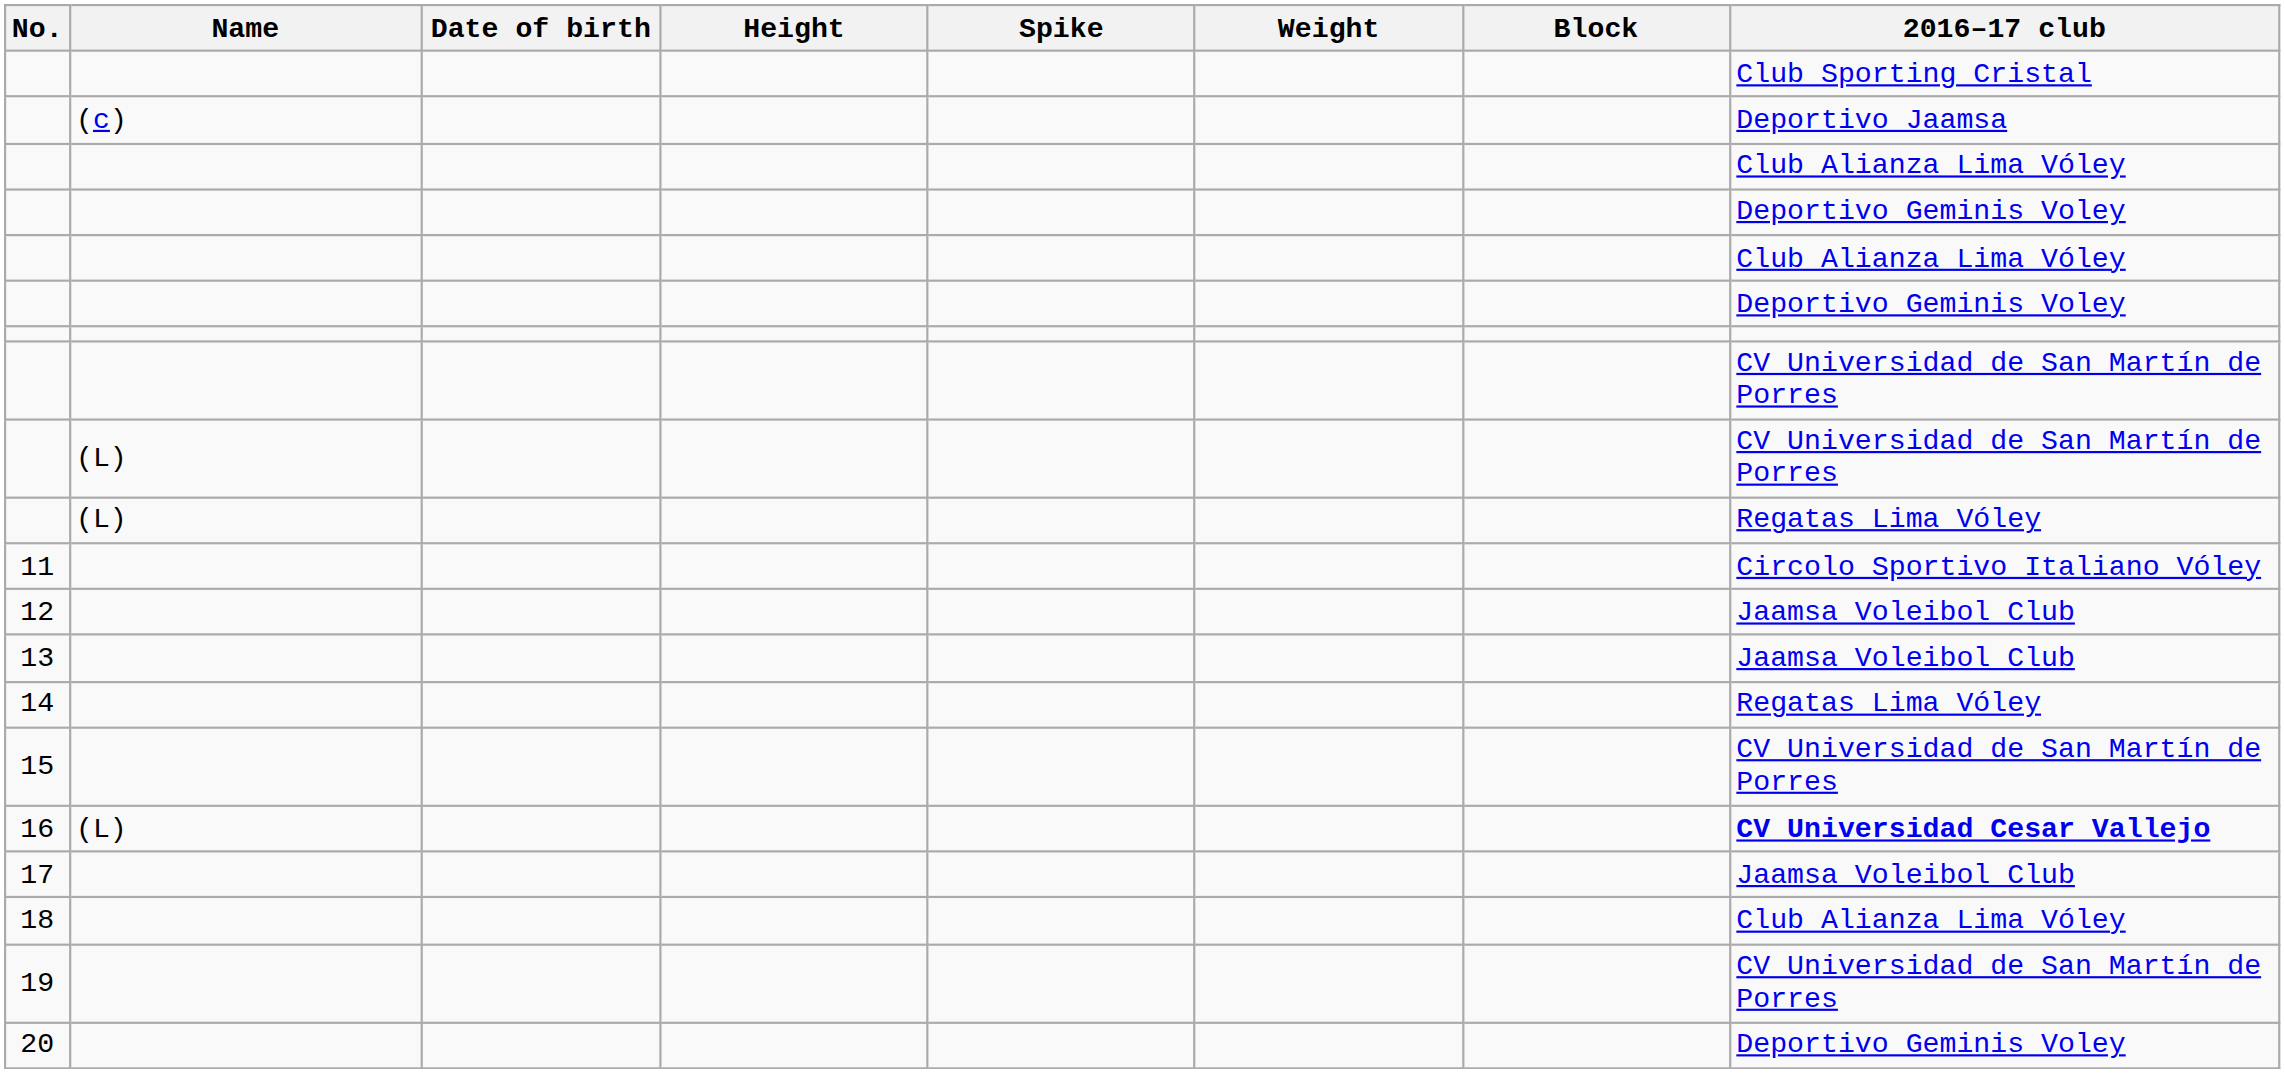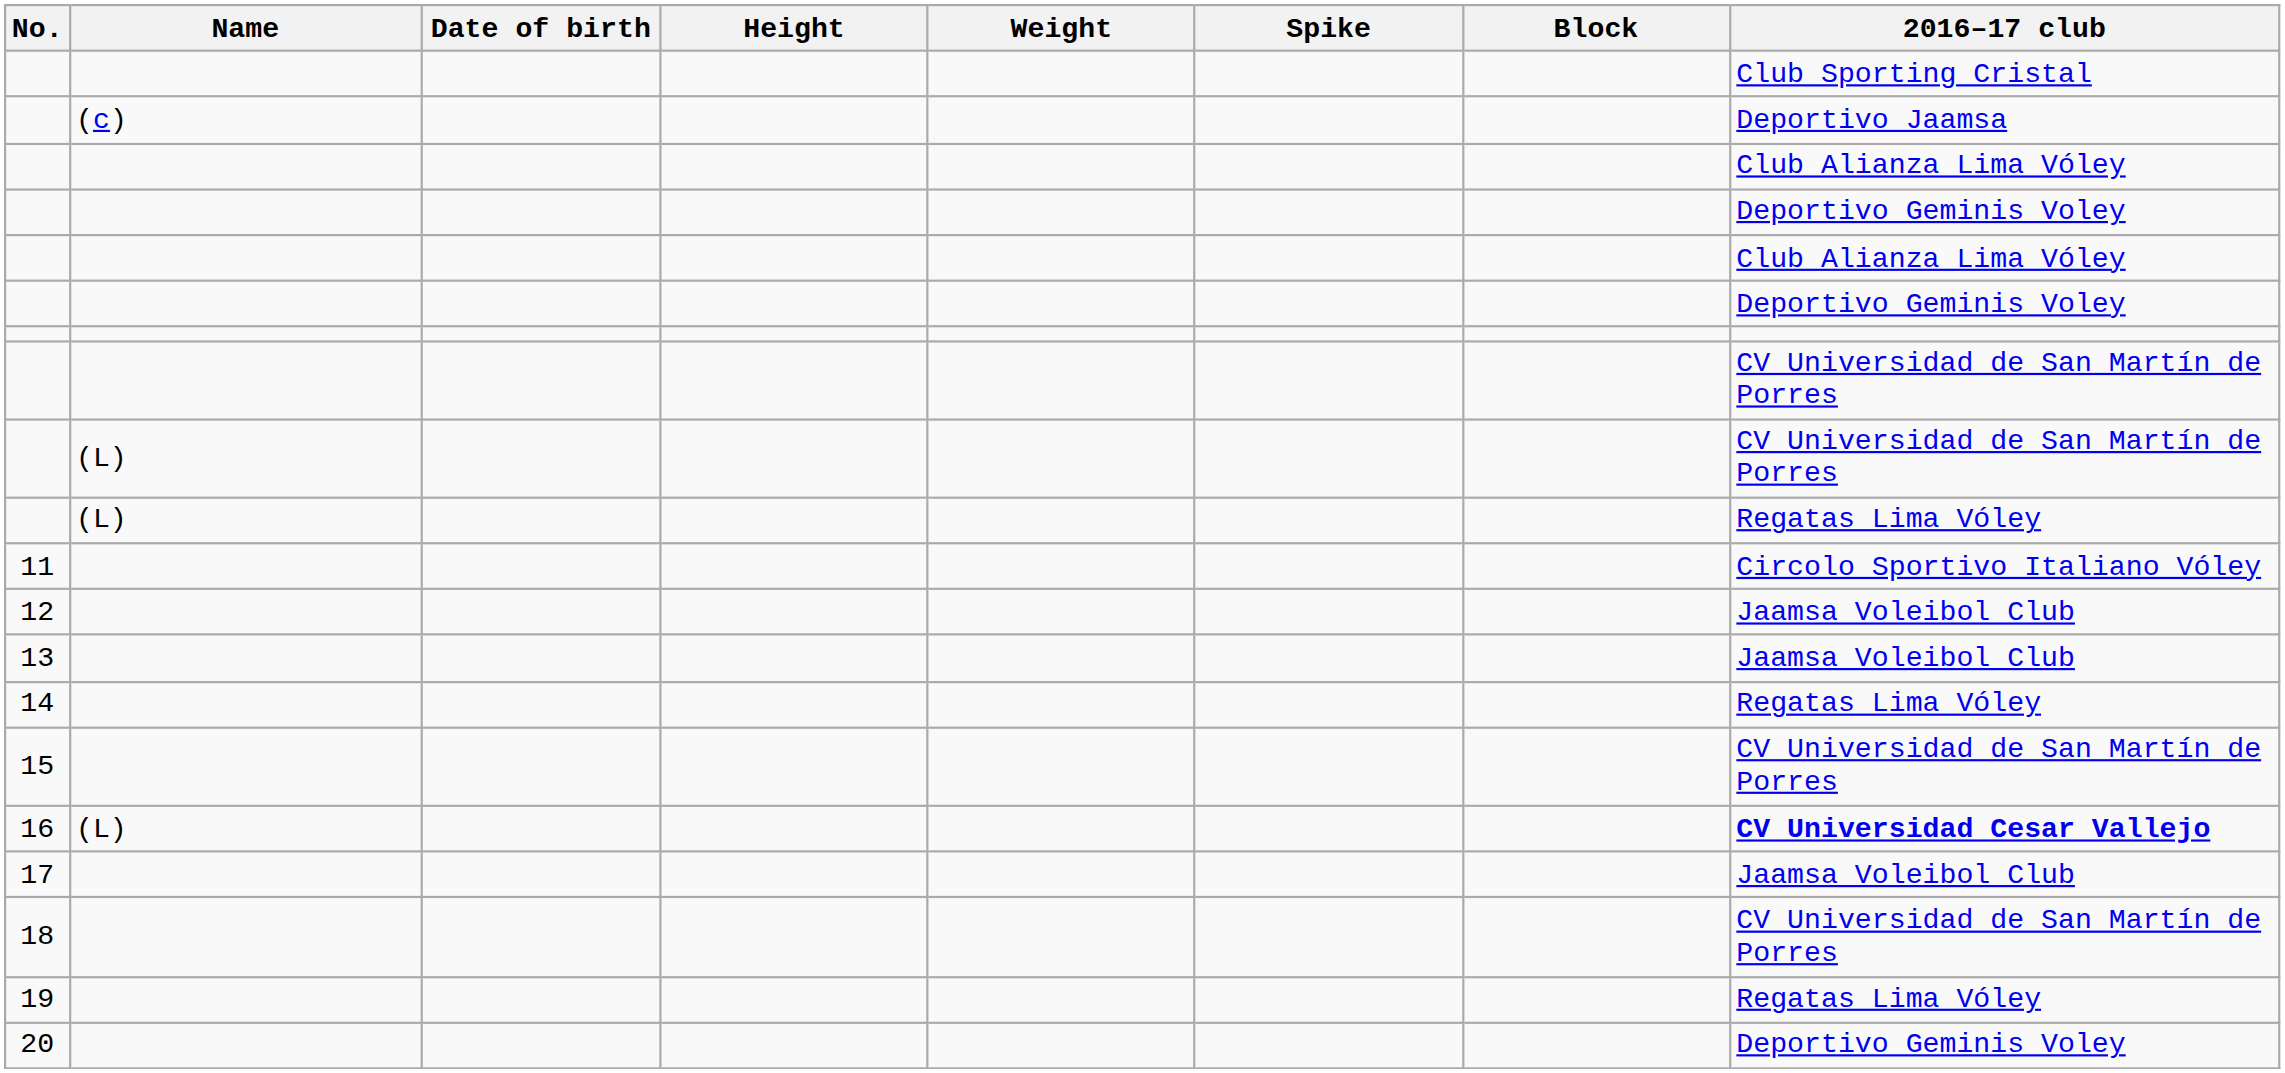 <table class="wikitable sortable" style="font-size:100%; text-align:center;">
 <tr>
 <th>No.</th>
 <th style="width:12em">Name</th>
 <th style="width:8em">Date of birth</th>
 <th style="width:9em">Height</th>
+<th style="width:9em">Weight</th>
 <th style="width:9em">Spike</th>
-<th style="width:9em">Weight</th>
 <th style="width:9em">Block</th>
 <th style="width:19em">2016–17 club</th>
 </tr>
 <tr>
 <td></td>
 <td align=left></td>
 <td align=right></td>
 <td></td>
 <td></td>
 <td></td>
 <td></td>
 <td align=left> <a href='#'>Club Sporting Cristal</a></td>
 </tr>
 <tr>
 <td></td>
 <td align=left> (<a href='#'>c</a>)</td>
 <td align=right></td>
 <td></td>
 <td></td>
 <td></td>
 <td></td>
 <td align=left> <a href='#'>Deportivo Jaamsa</a></td>
 </tr>
 <tr>
 <td></td>
 <td align=left></td>
 <td align=right></td>
 <td></td>
 <td></td>
 <td></td>
 <td></td>
 <td align=left> <a href='#'>Club Alianza Lima Vóley</a></td>
 </tr>
 <tr>
 <td></td>
 <td align=left></td>
 <td align=right></td>
 <td></td>
 <td></td>
 <td></td>
 <td></td>
 <td align=left> <a href='#'>Deportivo Geminis Voley</a></td>
 </tr>
 <tr>
 <td></td>
 <td align=left></td>
 <td align=right></td>
 <td></td>
 <td></td>
 <td></td>
 <td></td>
 <td align=left> <a href='#'>Club Alianza Lima Vóley</a></td>
 </tr>
 <tr>
 <td></td>
 <td align=left></td>
 <td align=right></td>
 <td></td>
 <td></td>
 <td></td>
 <td></td>
 <td align=left> <a href='#'>Deportivo Geminis Voley</a></td>
 </tr>
 <tr>
 <td></td>
 <td align=left></td>
 <td align=right></td>
 <td></td>
 <td></td>
 <td></td>
 <td></td>
 <td align=left></td>
 </tr>
 <tr>
 <td></td>
 <td align=left></td>
 <td align=right></td>
 <td></td>
 <td></td>
 <td></td>
 <td></td>
 <td align=left> <a href='#'>CV Universidad de San Martín de Porres</a></td>
 </tr>
 <tr>
 <td></td>
 <td align=left> (L)</td>
 <td align=right></td>
 <td></td>
 <td></td>
 <td></td>
 <td></td>
 <td align=left> <a href='#'>CV Universidad de San Martín de Porres</a></td>
 </tr>
 <tr>
 <td></td>
 <td align=left> (L)</td>
 <td align=right></td>
 <td></td>
 <td></td>
 <td></td>
 <td></td>
 <td align=left> <a href='#'>Regatas Lima Vóley</a></td>
 </tr>
 <tr>
 <td>11</td>
 <td align=left></td>
 <td align=right></td>
 <td></td>
 <td></td>
 <td></td>
 <td></td>
 <td align=left> <a href='#'>Circolo Sportivo Italiano Vóley</a></td>
 </tr>
 <tr>
 <td>12</td>
 <td align=left></td>
 <td align=right></td>
 <td></td>
 <td></td>
 <td></td>
 <td></td>
 <td align=left> <a href='#'>Jaamsa Voleibol Club</a></td>
 </tr>
 <tr>
 <td>13</td>
 <td align=left></td>
 <td align=right></td>
 <td></td>
 <td></td>
 <td></td>
 <td></td>
 <td align=left> <a href='#'>Jaamsa Voleibol Club</a></td>
 </tr>
 <tr>
 <td>14</td>
 <td align=left></td>
 <td align=right></td>
 <td></td>
 <td></td>
 <td></td>
 <td></td>
 <td align=left> <a href='#'>Regatas Lima Vóley</a></td>
 </tr>
 <tr>
 <td>15</td>
 <td align=left></td>
 <td align=right></td>
 <td></td>
 <td></td>
 <td></td>
 <td></td>
 <td align=left> <a href='#'>CV Universidad de San Martín de Porres</a></td>
 </tr>
 <tr>
 <td>16</td>
 <td align=left> (L)</td>
 <td align=right></td>
 <td></td>
 <td></td>
 <td></td>
 <td></td>
 <td align=left><strong> <a href='#'>CV Universidad Cesar Vallejo</a></strong></td>
 </tr>
 <tr>
 <td>17</td>
 <td align=left></td>
 <td align=right></td>
 <td></td>
 <td></td>
 <td></td>
 <td></td>
 <td align=left> <a href='#'>Jaamsa Voleibol Club</a></td>
 </tr>
 <tr>
 <td>18</td>
 <td align=left></td>
 <td align=right></td>
 <td></td>
 <td></td>
 <td></td>
 <td></td>
-<td align=left> <a href='#'>Club Alianza Lima Vóley</a></td>
+<td align=left> <a href='#'>CV Universidad de San Martín de Porres</a></td>
 </tr>
 <tr>
 <td>19</td>
 <td align=left></td>
 <td align=right></td>
 <td></td>
 <td></td>
 <td></td>
 <td></td>
-<td align=left> <a href='#'>CV Universidad de San Martín de Porres</a></td>
+<td align=left> <a href='#'>Regatas Lima Vóley</a></td>
 </tr>
 <tr>
 <td>20</td>
 <td align=left></td>
 <td align=right></td>
 <td></td>
 <td></td>
 <td></td>
 <td></td>
 <td align=left> <a href='#'>Deportivo Geminis Voley</a></td>
 </tr>
 </table>
